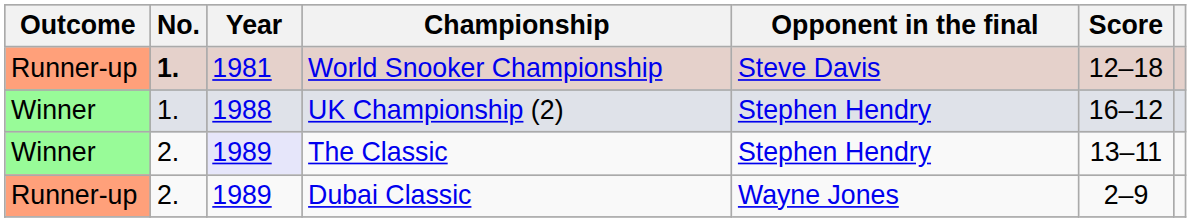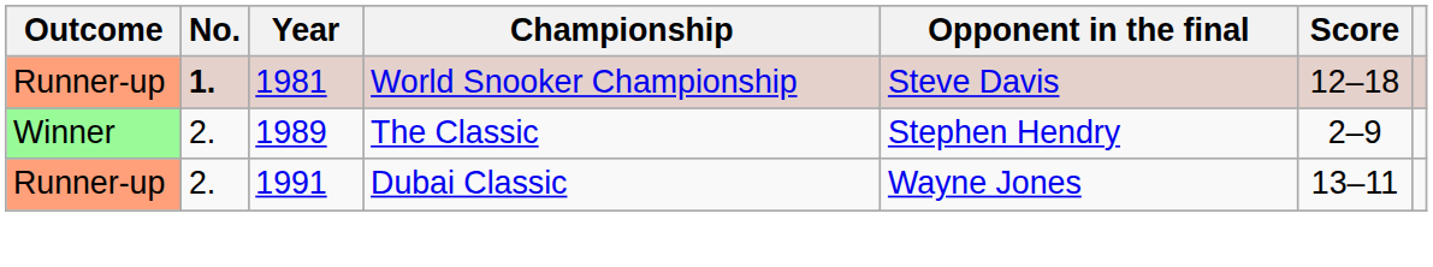 <table class="wikitable">
 <tr>
 <th width="80">Outcome</th>
 <th width="20">No.</th>
 <th width="50">Year</th>
 <th style="width:250px;">Championship</th>
 <th style="width:200px;">Opponent in the final</th>
 <th width="50">Score</th>
 <th></th>
 </tr>
 <tr style="background:#e5d1cb;">
 <td style="background:#ffa07a;">Runner-up</td>
 <td><strong>1.</strong></td>
 <td><a href='#'>1981</a></td>
 <td><a href='#'>World Snooker Championship</a></td>
 <td> <a href='#'>Steve Davis</a></td>
 <td style="text-align:center;">12–18</td>
 <td></td>
 </tr>
-<tr style="background:#dfe2e9;">
-<td style="background:#98FB98">Winner</td>
-<td>1.</td>
-<td><a href='#'>1988</a></td>
-<td><a href='#'>UK Championship</a> (2)</td>
-<td> <a href='#'>Stephen Hendry</a></td>
-<td style="text-align:center;">16–12</td>
-<td></td>
-</tr>
 <tr>
 <td style="background:#98FB98">Winner</td>
 <td>2.</td>
-<td style="background: lavender;"><a href='#'>1989</a></td>
+<td><a href='#'>1989</a></td>
 <td><a href='#'>The Classic</a></td>
 <td> <a href='#'>Stephen Hendry</a></td>
-<td style="text-align:center;">13–11</td>
+<td style="text-align:center;">2–9</td>
 <td></td>
 </tr>
 <tr>
 <td style="background:#ffa07a;">Runner-up</td>
 <td>2.</td>
-<td><a href='#'>1989</a></td>
+<td><a href='#'>1991</a></td>
 <td><a href='#'>Dubai Classic</a></td>
 <td> <a href='#'>Wayne Jones</a></td>
-<td style="text-align:center;">2–9</td>
+<td style="text-align:center;">13–11</td>
 <td></td>
 </tr>
 </table>
